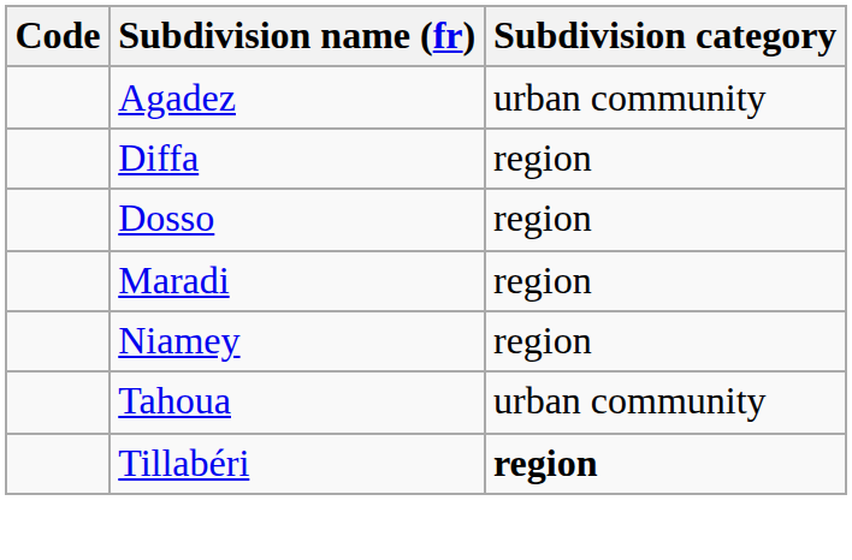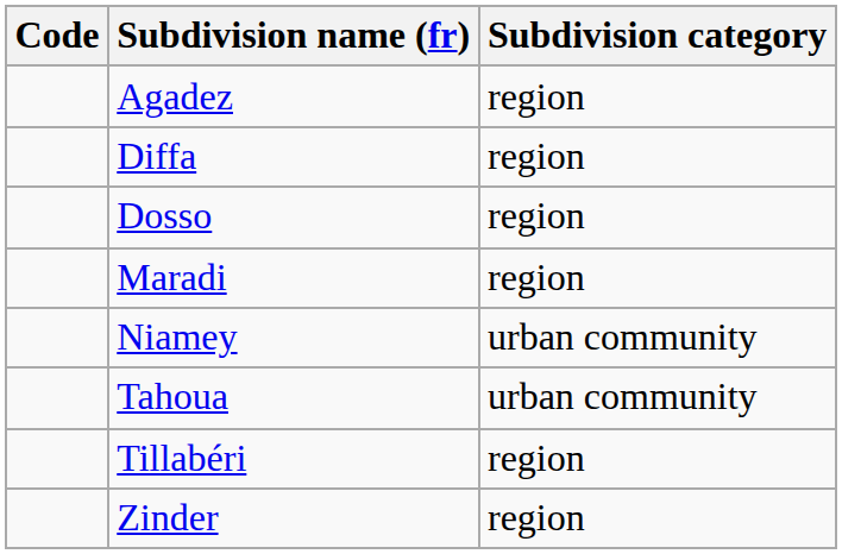 <table class="wikitable sortable">
 <tr>
 <th>Code</th>
 <th>Subdivision name (<a href='#'>fr</a>)</th>
 <th>Subdivision category</th>
 </tr>
 <tr>
 <td></td>
 <td><a href='#'>Agadez</a></td>
-<td>urban community</td>
+<td>region</td>
 </tr>
 <tr>
 <td></td>
 <td><a href='#'>Diffa</a></td>
 <td>region</td>
 </tr>
 <tr>
 <td></td>
 <td><a href='#'>Dosso</a></td>
 <td>region</td>
 </tr>
 <tr>
 <td></td>
 <td><a href='#'>Maradi</a></td>
 <td>region</td>
 </tr>
 <tr>
 <td></td>
 <td><a href='#'>Niamey</a></td>
-<td>region</td>
+<td>urban community</td>
 </tr>
 <tr>
 <td></td>
 <td><a href='#'>Tahoua</a></td>
 <td>urban community</td>
 </tr>
 <tr>
 <td></td>
 <td><a href='#'>Tillabéri</a></td>
-<td><strong>region</strong></td>
+<td>region</td>
+</tr>
+<tr>
+<td></td>
+<td><a href='#'>Zinder</a></td>
+<td>region</td>
 </tr>
 </table>
